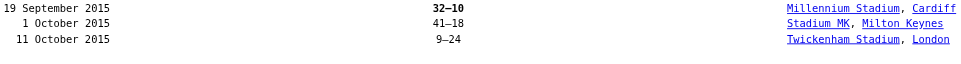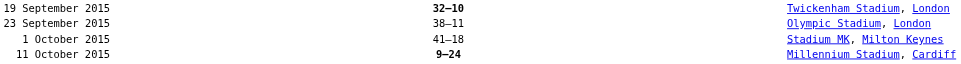 <table style="width:100%;" cellspacing="1">
 <tr>
 <th width=15%></th>
 <th width=25%></th>
 <th width=10%></th>
 <th width=25%></th>
 </tr>
 <tr style=font-size:90%>
 <td align=right>19 September 2015</td>
 <td align=right></td>
 <td align=center><strong>32–10</strong></td>
 <td></td>
-<td><a href='#'>Millennium Stadium</a>, <a href='#'>Cardiff</a></td>
+<td><a href='#'>Twickenham Stadium</a>, <a href='#'>London</a></td>
+</tr>
+<tr style=font-size:90%>
+<td align=right>23 September 2015</td>
+<td align=right></td>
+<td align=center>38–11</td>
+<td></td>
+<td><a href='#'>Olympic Stadium</a>, <a href='#'>London</a></td>
 </tr>
 <tr style=font-size:90%>
 <td align=right>1 October 2015</td>
 <td align=right></td>
 <td align=center>41–18</td>
 <td></td>
 <td><a href='#'>Stadium MK</a>, <a href='#'>Milton Keynes</a></td>
 </tr>
 <tr style=font-size:90%>
 <td align=right>11 October 2015</td>
 <td align=right></td>
-<td align=center>9–24</td>
+<td align=center><strong>9–24</strong></td>
 <td></td>
-<td><a href='#'>Twickenham Stadium</a>, <a href='#'>London</a></td>
+<td><a href='#'>Millennium Stadium</a>, <a href='#'>Cardiff</a></td>
 </tr>
 </table>
